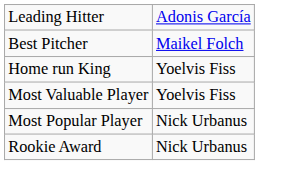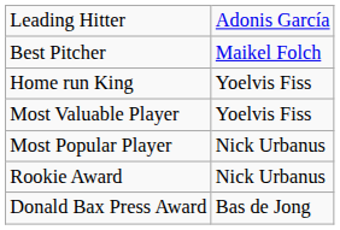 <table class="wikitable" border="1">
 <tr>
 <td>Leading Hitter</td>
 <td> <a href='#'>Adonis García</a></td>
 </tr>
 <tr>
 <td>Best Pitcher</td>
 <td> <a href='#'>Maikel Folch</a></td>
 </tr>
 <tr>
 <td>Home run King</td>
 <td> Yoelvis Fiss</td>
 </tr>
 <tr>
 <td>Most Valuable Player</td>
 <td> Yoelvis Fiss</td>
 </tr>
 <tr>
 <td>Most Popular Player</td>
 <td> Nick Urbanus</td>
 </tr>
 <tr>
 <td>Rookie Award</td>
 <td> Nick Urbanus</td>
 </tr>
+<tr>
+<td>Donald Bax Press Award</td>
+<td> Bas de Jong</td>
+</tr>
 </table>
